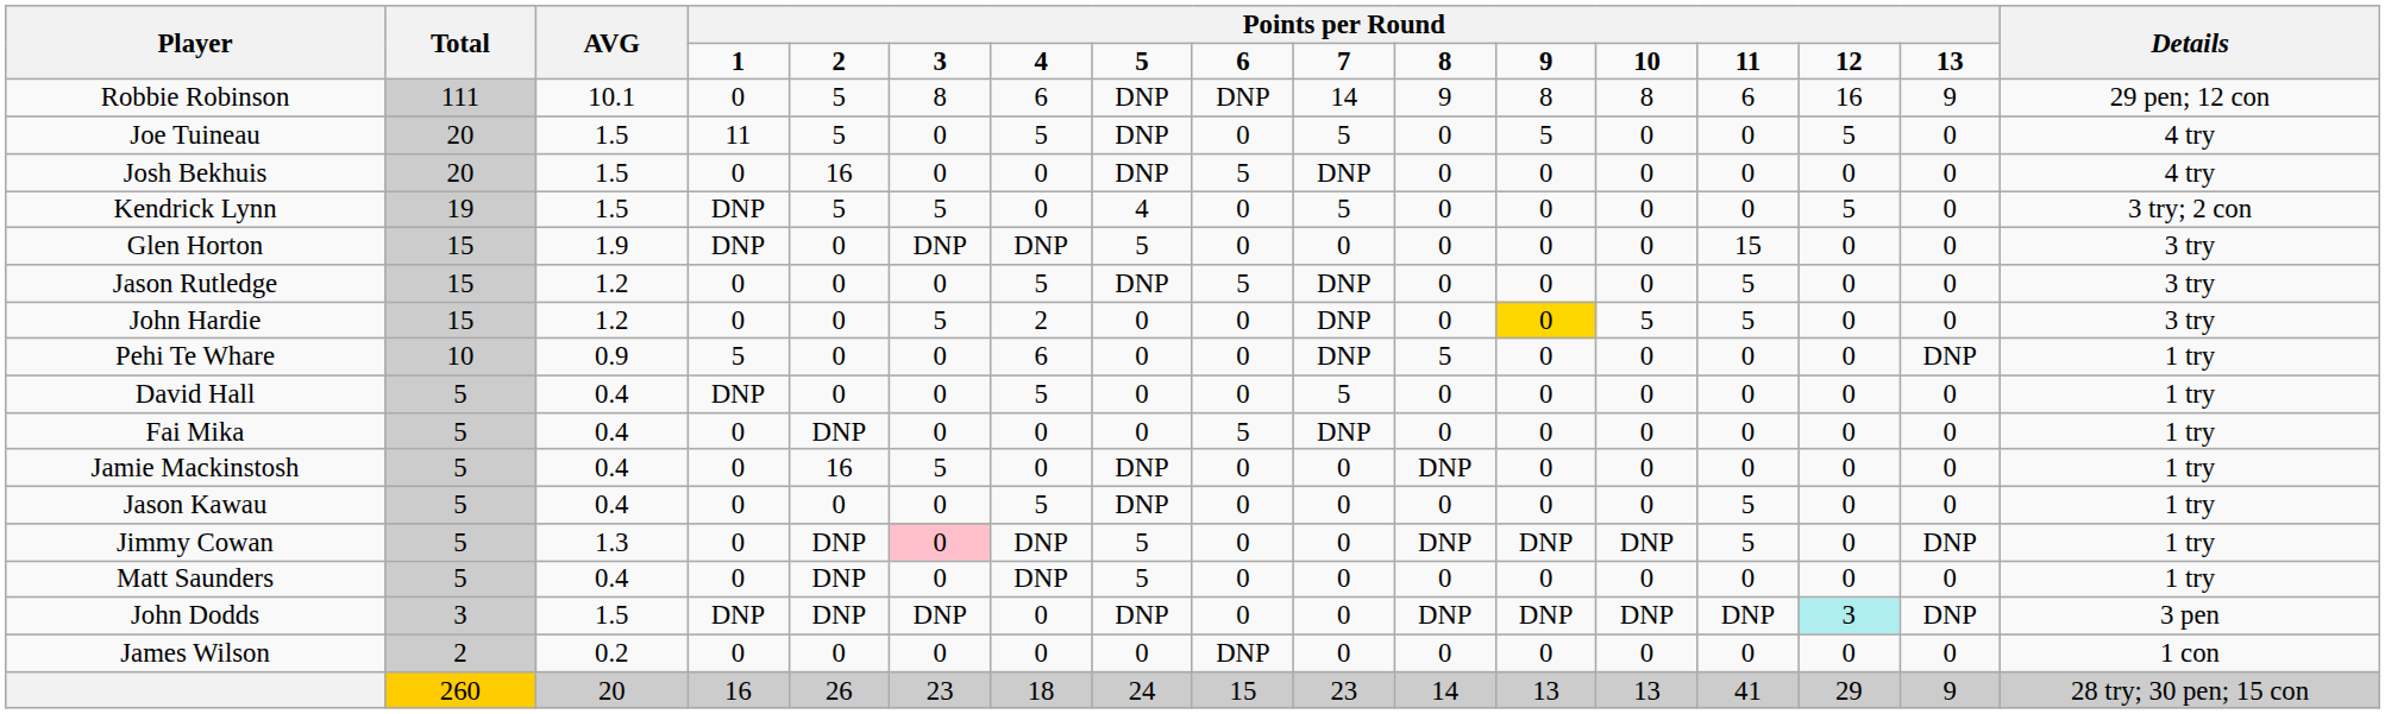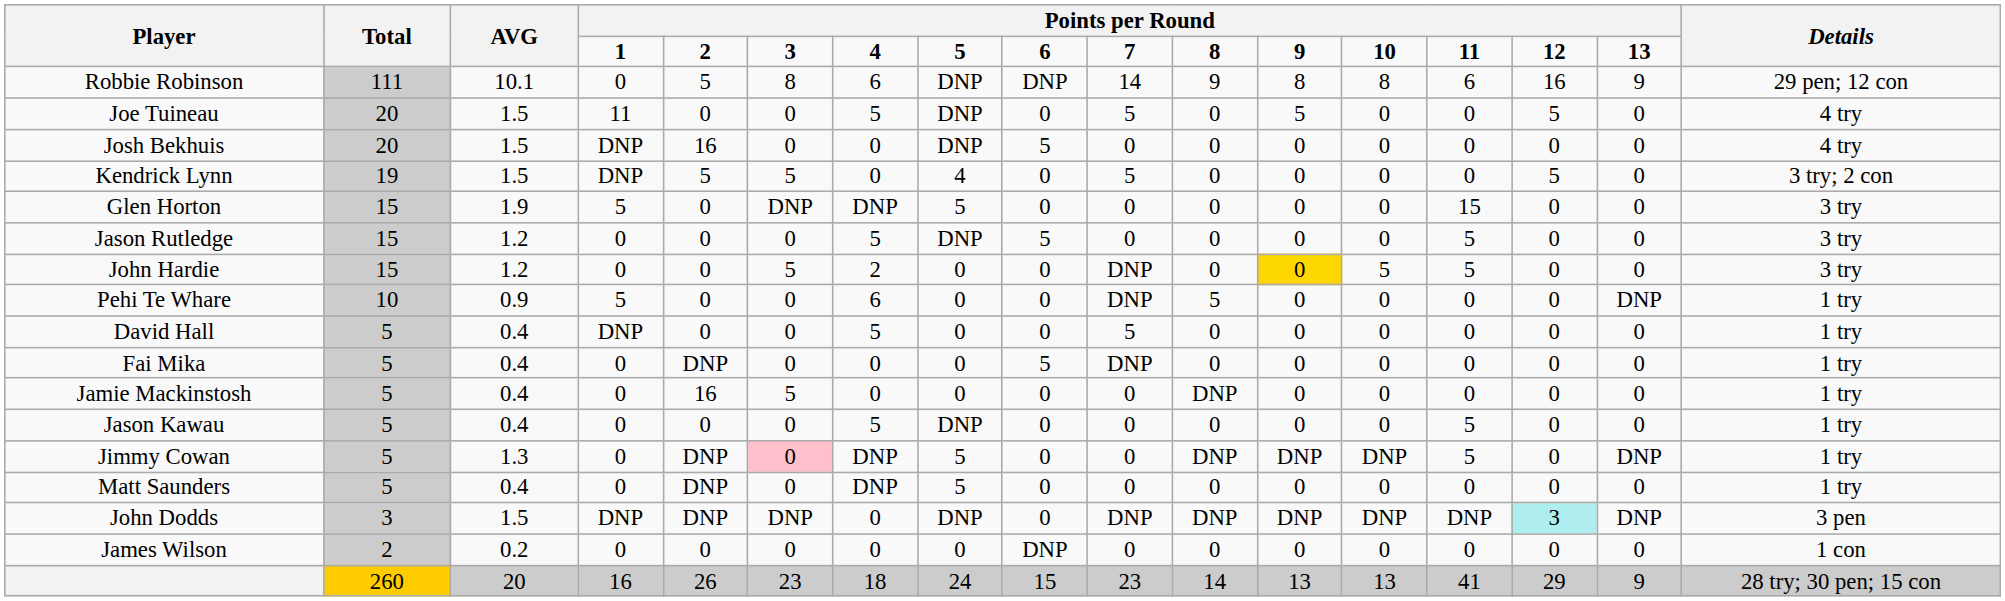 <table class="wikitable" style="text-align:center; line-height: 90%; font-size:90%;" width=100%>
 <tr>
 <th rowspan=2 width=15%>Player</th>
 <th rowspan=2 width=6%>Total</th>
 <th rowspan=2 width=6%>AVG</th>
 <th colspan=13>Points per Round</th>
 <th rowspan=2 width=15%><em>Details</em></th>
 </tr>
 <tr>
 <td width=4%><strong>1</strong></td>
 <td width=4%><strong>2</strong></td>
 <td width=4%><strong>3</strong></td>
 <td width=4%><strong>4</strong></td>
 <td width=4%><strong>5</strong></td>
 <td width=4%><strong>6</strong></td>
 <td width=4%><strong>7</strong></td>
 <td width=4%><strong>8</strong></td>
 <td width=4%><strong>9</strong></td>
 <td width=4%><strong>10</strong></td>
 <td width=4%><strong>11</strong></td>
 <td width=4%><strong>12</strong></td>
 <td width=4%><strong>13</strong></td>
 </tr>
 <tr>
 <td>Robbie Robinson</td>
 <td bgcolor=#cccccc>111</td>
 <td>10.1</td>
 <td>0</td>
 <td>5</td>
 <td>8</td>
 <td>6</td>
 <td>DNP</td>
 <td>DNP</td>
 <td>14</td>
 <td>9</td>
 <td>8</td>
 <td>8</td>
 <td>6</td>
 <td>16</td>
 <td>9</td>
 <td>29 pen; 12 con</td>
 </tr>
 <tr>
 <td>Joe Tuineau</td>
 <td bgcolor=#cccccc>20</td>
 <td>1.5</td>
 <td>11</td>
-<td>5</td>
+<td>0</td>
 <td>0</td>
 <td>5</td>
 <td>DNP</td>
 <td>0</td>
 <td>5</td>
 <td>0</td>
 <td>5</td>
 <td>0</td>
 <td>0</td>
 <td>5</td>
 <td>0</td>
 <td>4 try</td>
 </tr>
 <tr>
 <td>Josh Bekhuis</td>
 <td bgcolor=#cccccc>20</td>
 <td>1.5</td>
-<td>0</td>
+<td>DNP</td>
 <td>16</td>
 <td>0</td>
 <td>0</td>
 <td>DNP</td>
 <td>5</td>
-<td>DNP</td>
+<td>0</td>
 <td>0</td>
 <td>0</td>
 <td>0</td>
 <td>0</td>
 <td>0</td>
 <td>0</td>
 <td>4 try</td>
 </tr>
 <tr>
 <td>Kendrick Lynn</td>
 <td bgcolor=#cccccc>19</td>
 <td>1.5</td>
 <td>DNP</td>
 <td>5</td>
 <td>5</td>
 <td>0</td>
 <td>4</td>
 <td>0</td>
 <td>5</td>
 <td>0</td>
 <td>0</td>
 <td>0</td>
 <td>0</td>
 <td>5</td>
 <td>0</td>
 <td>3 try; 2 con</td>
 </tr>
 <tr>
 <td>Glen Horton</td>
 <td bgcolor=#cccccc>15</td>
 <td>1.9</td>
-<td>DNP</td>
+<td>5</td>
 <td>0</td>
 <td>DNP</td>
 <td>DNP</td>
 <td>5</td>
 <td>0</td>
 <td>0</td>
 <td>0</td>
 <td>0</td>
 <td>0</td>
 <td>15</td>
 <td>0</td>
 <td>0</td>
 <td>3 try</td>
 </tr>
 <tr>
 <td>Jason Rutledge</td>
 <td bgcolor=#cccccc>15</td>
 <td>1.2</td>
 <td>0</td>
 <td>0</td>
 <td>0</td>
 <td>5</td>
 <td>DNP</td>
 <td>5</td>
-<td>DNP</td>
+<td>0</td>
 <td>0</td>
 <td>0</td>
 <td>0</td>
 <td>5</td>
 <td>0</td>
 <td>0</td>
 <td>3 try</td>
 </tr>
 <tr>
 <td>John Hardie</td>
 <td bgcolor=#cccccc>15</td>
 <td>1.2</td>
 <td>0</td>
 <td>0</td>
 <td>5</td>
 <td>2</td>
 <td>0</td>
 <td>0</td>
 <td>DNP</td>
 <td>0</td>
 <td style="background: gold;">0</td>
 <td>5</td>
 <td>5</td>
 <td>0</td>
 <td>0</td>
 <td>3 try</td>
 </tr>
 <tr>
 <td>Pehi Te Whare</td>
 <td bgcolor=#cccccc>10</td>
 <td>0.9</td>
 <td>5</td>
 <td>0</td>
 <td>0</td>
 <td>6</td>
 <td>0</td>
 <td>0</td>
 <td>DNP</td>
 <td>5</td>
 <td>0</td>
 <td>0</td>
 <td>0</td>
 <td>0</td>
 <td>DNP</td>
 <td>1 try</td>
 </tr>
 <tr>
 <td>David Hall</td>
 <td bgcolor=#cccccc>5</td>
 <td>0.4</td>
 <td>DNP</td>
 <td>0</td>
 <td>0</td>
 <td>5</td>
 <td>0</td>
 <td>0</td>
 <td>5</td>
 <td>0</td>
 <td>0</td>
 <td>0</td>
 <td>0</td>
 <td>0</td>
 <td>0</td>
 <td>1 try</td>
 </tr>
 <tr>
 <td>Fai Mika</td>
 <td bgcolor=#cccccc>5</td>
 <td>0.4</td>
 <td>0</td>
 <td>DNP</td>
 <td>0</td>
 <td>0</td>
 <td>0</td>
 <td>5</td>
 <td>DNP</td>
 <td>0</td>
 <td>0</td>
 <td>0</td>
 <td>0</td>
 <td>0</td>
 <td>0</td>
 <td>1 try</td>
 </tr>
 <tr>
 <td>Jamie Mackinstosh</td>
 <td bgcolor=#cccccc>5</td>
 <td>0.4</td>
 <td>0</td>
 <td>16</td>
 <td>5</td>
 <td>0</td>
-<td>DNP</td>
+<td>0</td>
 <td>0</td>
 <td>0</td>
 <td>DNP</td>
 <td>0</td>
 <td>0</td>
 <td>0</td>
 <td>0</td>
 <td>0</td>
 <td>1 try</td>
 </tr>
 <tr>
 <td>Jason Kawau</td>
 <td bgcolor=#cccccc>5</td>
 <td>0.4</td>
 <td>0</td>
 <td>0</td>
 <td>0</td>
 <td>5</td>
 <td>DNP</td>
 <td>0</td>
 <td>0</td>
 <td>0</td>
 <td>0</td>
 <td>0</td>
 <td>5</td>
 <td>0</td>
 <td>0</td>
 <td>1 try</td>
 </tr>
 <tr>
 <td>Jimmy Cowan</td>
 <td bgcolor=#cccccc>5</td>
 <td>1.3</td>
 <td>0</td>
 <td>DNP</td>
 <td style="background: pink;">0</td>
 <td>DNP</td>
 <td>5</td>
 <td>0</td>
 <td>0</td>
 <td>DNP</td>
 <td>DNP</td>
 <td>DNP</td>
 <td>5</td>
 <td>0</td>
 <td>DNP</td>
 <td>1 try</td>
 </tr>
 <tr>
 <td>Matt Saunders</td>
 <td bgcolor=#cccccc>5</td>
 <td>0.4</td>
 <td>0</td>
 <td>DNP</td>
 <td>0</td>
 <td>DNP</td>
 <td>5</td>
 <td>0</td>
 <td>0</td>
 <td>0</td>
 <td>0</td>
 <td>0</td>
 <td>0</td>
 <td>0</td>
 <td>0</td>
 <td>1 try</td>
 </tr>
 <tr>
 <td>John Dodds</td>
 <td bgcolor=#cccccc>3</td>
 <td>1.5</td>
 <td>DNP</td>
 <td>DNP</td>
 <td>DNP</td>
 <td>0</td>
 <td>DNP</td>
 <td>0</td>
-<td>0</td>
+<td>DNP</td>
 <td>DNP</td>
 <td>DNP</td>
 <td>DNP</td>
 <td>DNP</td>
 <td style="background: paleturquoise;">3</td>
 <td>DNP</td>
 <td>3 pen</td>
 </tr>
 <tr>
 <td>James Wilson</td>
 <td bgcolor=#cccccc>2</td>
 <td>0.2</td>
 <td>0</td>
 <td>0</td>
 <td>0</td>
 <td>0</td>
 <td>0</td>
 <td>DNP</td>
 <td>0</td>
 <td>0</td>
 <td>0</td>
 <td>0</td>
 <td>0</td>
 <td>0</td>
 <td>0</td>
 <td>1 con</td>
 </tr>
 <tr>
 <th></th>
 <td bgcolor=#ffcc00>260</td>
 <td bgcolor=#cccccc>20</td>
 <td bgcolor=#cccccc>16</td>
 <td bgcolor=#cccccc>26</td>
 <td bgcolor=#cccccc>23</td>
 <td bgcolor=#cccccc>18</td>
 <td bgcolor=#cccccc>24</td>
 <td bgcolor=#cccccc>15</td>
 <td bgcolor=#cccccc>23</td>
 <td bgcolor=#cccccc>14</td>
 <td bgcolor=#cccccc>13</td>
 <td bgcolor=#cccccc>13</td>
 <td bgcolor=#cccccc>41</td>
 <td bgcolor=#cccccc>29</td>
 <td bgcolor=#cccccc>9</td>
 <td bgcolor=#cccccc>28 try; 30 pen; 15 con</td>
 </tr>
 </table>
